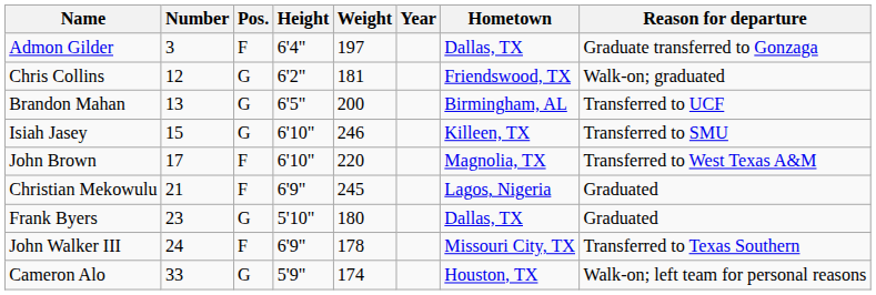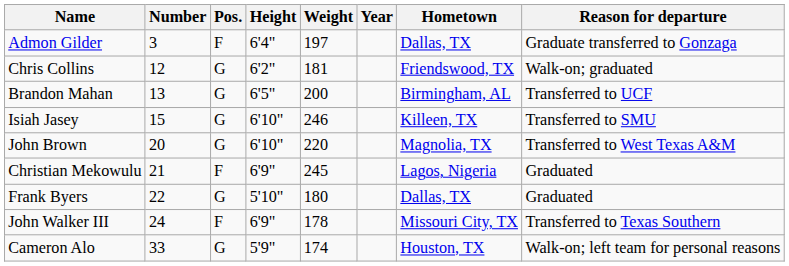 <table class="wikitable sortable" border="1">
 <tr>
 <th>Name</th>
 <th>Number</th>
 <th>Pos.</th>
 <th>Height</th>
 <th>Weight</th>
 <th>Year</th>
 <th>Hometown</th>
 <th class="unsortable">Reason for departure</th>
 </tr>
 <tr>
 <td><a href='#'>Admon Gilder</a></td>
 <td>3</td>
 <td>F</td>
 <td>6'4"</td>
 <td>197</td>
 <td></td>
 <td><a href='#'>Dallas, TX</a></td>
 <td>Graduate transferred to <a href='#'>Gonzaga</a></td>
 </tr>
 <tr>
 <td>Chris Collins</td>
 <td>12</td>
 <td>G</td>
 <td>6'2"</td>
 <td>181</td>
 <td></td>
 <td><a href='#'>Friendswood, TX</a></td>
 <td>Walk-on; graduated</td>
 </tr>
 <tr>
 <td>Brandon Mahan</td>
 <td>13</td>
 <td>G</td>
 <td>6'5"</td>
 <td>200</td>
 <td></td>
 <td><a href='#'>Birmingham, AL</a></td>
 <td>Transferred to <a href='#'>UCF</a></td>
 </tr>
 <tr>
 <td>Isiah Jasey</td>
 <td>15</td>
 <td>G</td>
 <td>6'10"</td>
 <td>246</td>
 <td></td>
 <td><a href='#'>Killeen, TX</a></td>
 <td>Transferred to <a href='#'>SMU</a></td>
 </tr>
 <tr>
 <td>John Brown</td>
-<td>17</td>
-<td>F</td>
+<td>20</td>
+<td>G</td>
 <td>6'10"</td>
 <td>220</td>
 <td></td>
 <td><a href='#'>Magnolia, TX</a></td>
 <td>Transferred to <a href='#'>West Texas A&M</a></td>
 </tr>
 <tr>
 <td>Christian Mekowulu</td>
 <td>21</td>
 <td>F</td>
 <td>6'9"</td>
 <td>245</td>
 <td></td>
 <td><a href='#'>Lagos, Nigeria</a></td>
 <td>Graduated</td>
 </tr>
 <tr>
 <td>Frank Byers</td>
-<td>23</td>
+<td>22</td>
 <td>G</td>
 <td>5'10"</td>
 <td>180</td>
 <td></td>
 <td><a href='#'>Dallas, TX</a></td>
 <td>Graduated</td>
 </tr>
 <tr>
 <td>John Walker III</td>
 <td>24</td>
 <td>F</td>
 <td>6'9"</td>
 <td>178</td>
 <td></td>
 <td><a href='#'>Missouri City, TX</a></td>
 <td>Transferred to <a href='#'>Texas Southern</a></td>
 </tr>
 <tr>
 <td>Cameron Alo</td>
 <td>33</td>
 <td>G</td>
 <td>5'9"</td>
 <td>174</td>
 <td></td>
 <td><a href='#'>Houston, TX</a></td>
 <td>Walk-on; left team for personal reasons</td>
 </tr>
 </table>
